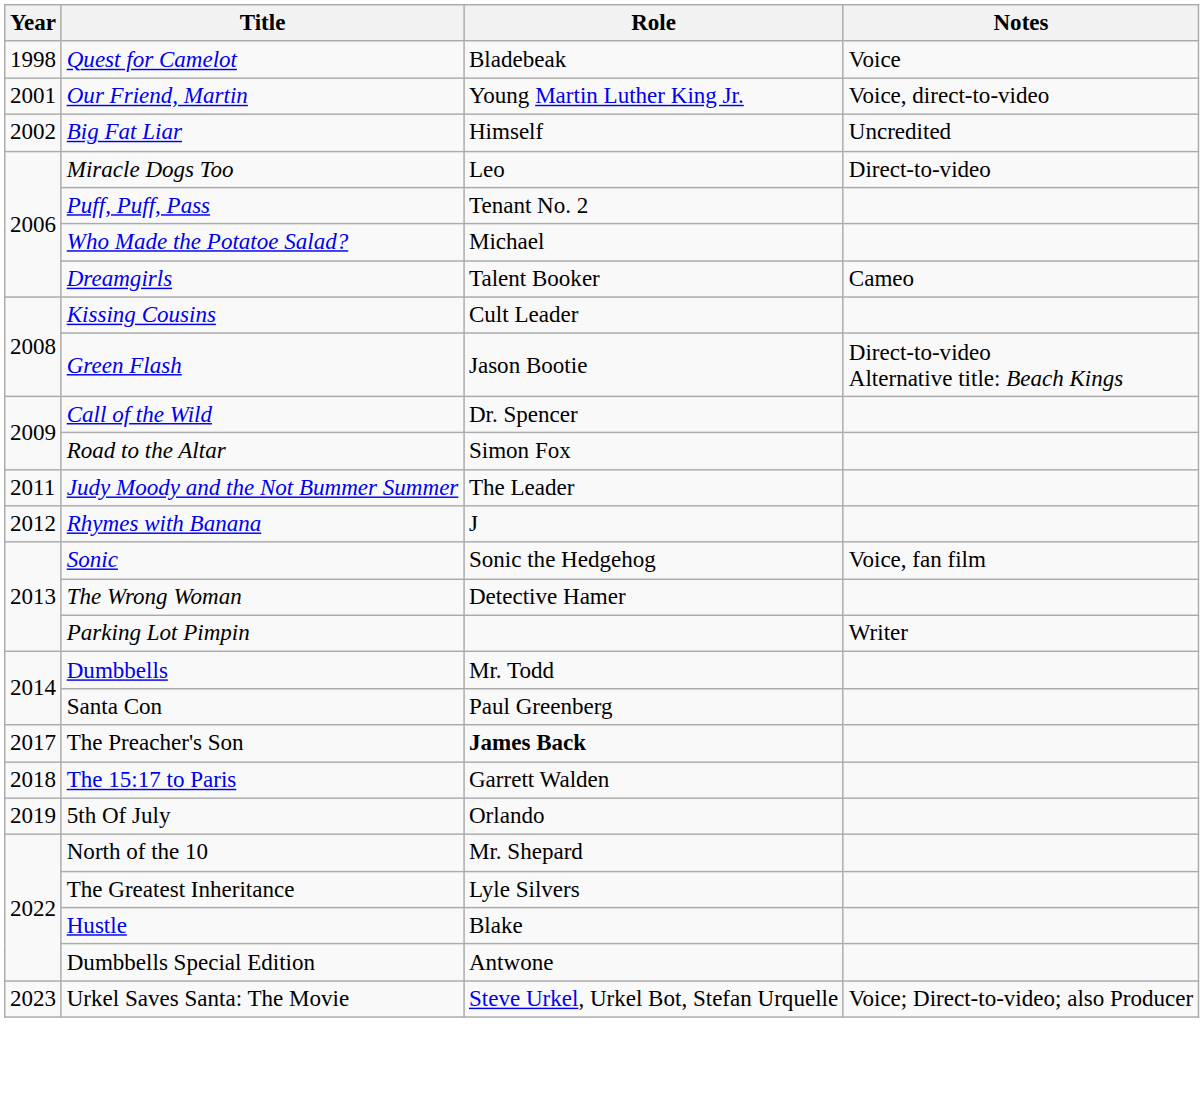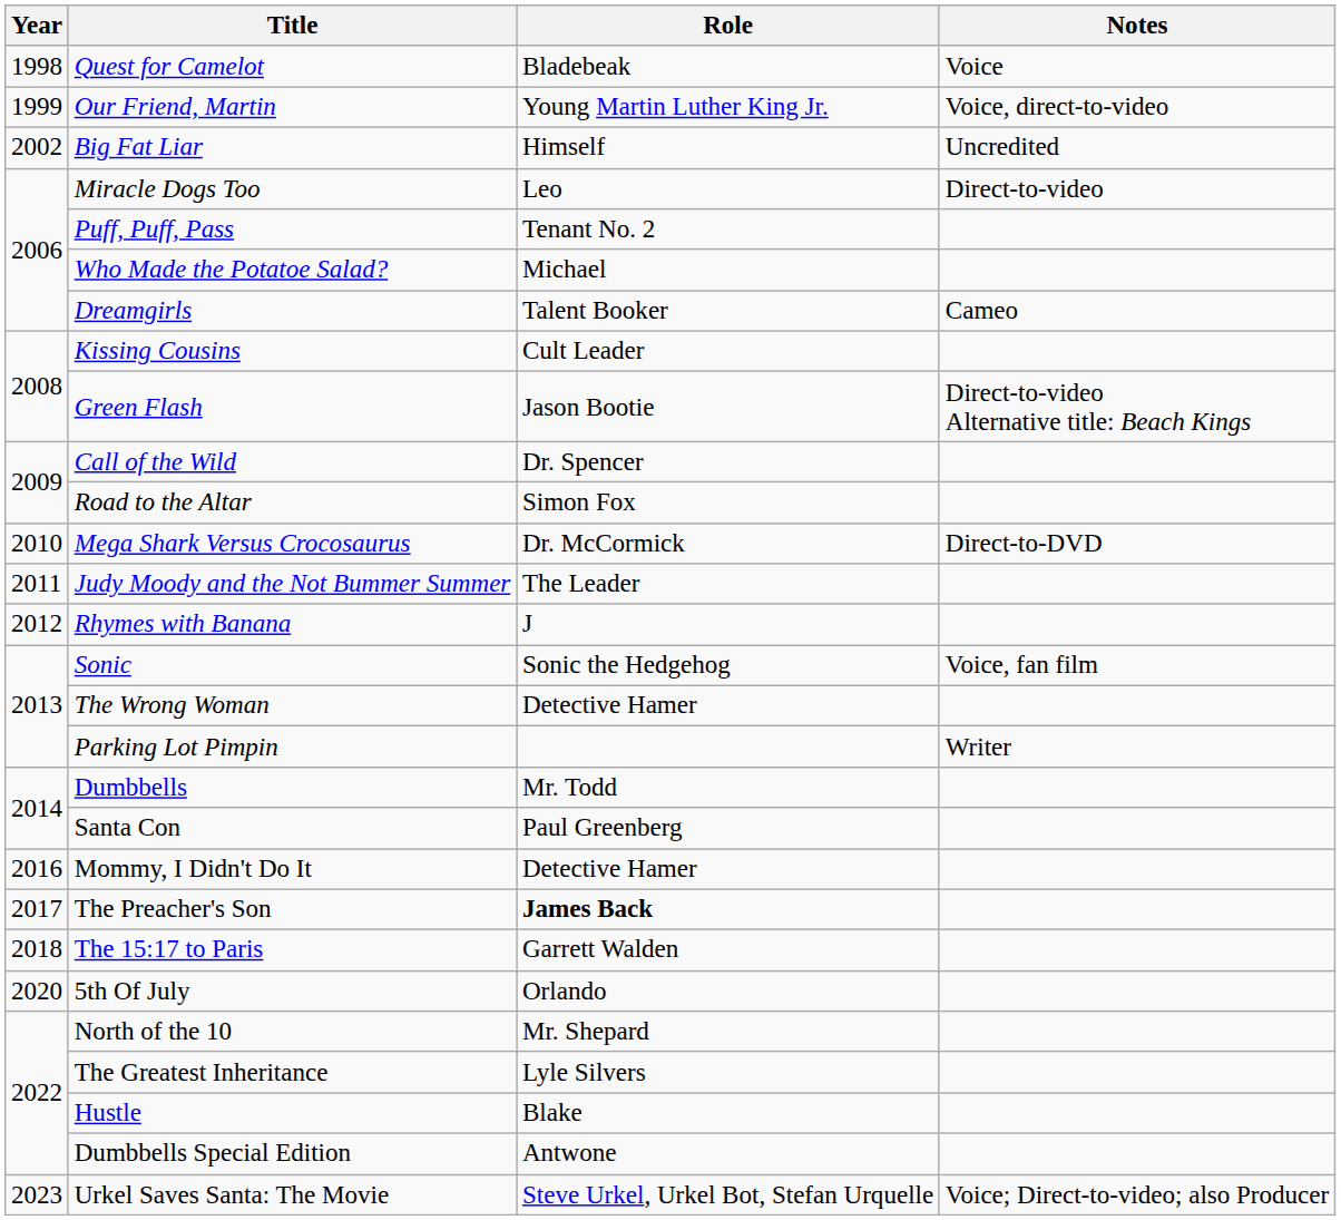 <table class="wikitable sortable">
 <tr>
 <th>Year</th>
 <th>Title</th>
 <th>Role</th>
 <th class="unsortable">Notes</th>
 </tr>
 <tr>
 <td>1998</td>
 <td><em><a href='#'>Quest for Camelot</a></em></td>
 <td>Bladebeak</td>
 <td>Voice</td>
 </tr>
 <tr>
-<td>2001</td>
+<td>1999</td>
 <td><em><a href='#'>Our Friend, Martin</a></em></td>
 <td>Young <a href='#'>Martin Luther King Jr.</a></td>
 <td>Voice, direct-to-video</td>
 </tr>
 <tr>
 <td>2002</td>
 <td><em><a href='#'>Big Fat Liar</a></em></td>
 <td>Himself</td>
 <td>Uncredited</td>
 </tr>
 <tr>
 <td rowspan="4">2006</td>
 <td><em>Miracle Dogs Too</em></td>
 <td>Leo</td>
 <td>Direct-to-video</td>
 </tr>
 <tr>
 <td><em><a href='#'>Puff, Puff, Pass</a></em></td>
 <td>Tenant No. 2</td>
 <td></td>
 </tr>
 <tr>
 <td><em><a href='#'>Who Made the Potatoe Salad?</a></em> </td>
 <td>Michael</td>
 <td></td>
 </tr>
 <tr>
 <td><em><a href='#'>Dreamgirls</a></em></td>
 <td>Talent Booker</td>
 <td>Cameo</td>
 </tr>
 <tr>
 <td rowspan="2">2008</td>
 <td><em><a href='#'>Kissing Cousins</a></em></td>
 <td>Cult Leader</td>
 <td></td>
 </tr>
 <tr>
 <td><em><a href='#'>Green Flash</a></em></td>
 <td>Jason Bootie</td>
 <td>Direct-to-video<br>Alternative title: <em>Beach Kings</em></td>
 </tr>
 <tr>
 <td rowspan="2">2009</td>
 <td><em><a href='#'>Call of the Wild</a></em></td>
 <td>Dr. Spencer</td>
 <td></td>
 </tr>
 <tr>
 <td><em>Road to the Altar</em></td>
 <td>Simon Fox</td>
 <td></td>
 </tr>
 <tr>
+<td>2010</td>
+<td><em><a href='#'>Mega Shark Versus Crocosaurus</a></em></td>
+<td>Dr. McCormick</td>
+<td>Direct-to-DVD</td>
+</tr>
+<tr>
 <td>2011</td>
 <td><em><a href='#'>Judy Moody and the Not Bummer Summer</a></em></td>
 <td>The Leader</td>
 <td></td>
 </tr>
 <tr>
 <td>2012</td>
 <td><em><a href='#'>Rhymes with Banana</a></em></td>
 <td>J</td>
 <td></td>
 </tr>
 <tr>
 <td rowspan="3">2013</td>
 <td><em><a href='#'>Sonic</a></em></td>
 <td>Sonic the Hedgehog</td>
 <td>Voice, fan film</td>
 </tr>
 <tr>
 <td><em>The Wrong Woman</em></td>
 <td>Detective Hamer</td>
 <td></td>
 </tr>
 <tr>
 <td><em>Parking Lot Pimpin<strong></td>
 <td></td>
 <td>Writer</td>
 </tr>
 <tr>
 <td rowspan="2">2014</td>
 <td></em><a href='#'>Dumbbells</a><em></td>
 <td>Mr. Todd</td>
 <td></td>
 </tr>
 <tr>
 <td></em>Santa Con<em></td>
 <td>Paul Greenberg</td>
 <td></td>
 </tr>
 <tr>
+<td>2016</td>
+<td></em>Mommy, I Didn't Do It<em></td>
+<td>Detective Hamer</td>
+<td></td>
+</tr>
+<tr>
 <td>2017</td>
 <td></em>The Preacher's Son<em></td>
 <td><strong>James Back</strong></td>
 <td></td>
 </tr>
 <tr>
 <td>2018</td>
 <td></em><a href='#'>The 15:17 to Paris</a><em></td>
 <td>Garrett Walden</td>
 <td></td>
 </tr>
 <tr>
-<td>2019</td>
+<td>2020</td>
 <td></em>5th Of July<em></td>
 <td>Orlando</td>
 <td></td>
 </tr>
 <tr>
 <td rowspan=4>2022</td>
 <td></em>North of the 10<em></td>
 <td>Mr. Shepard</td>
 <td></td>
 </tr>
 <tr>
 <td></em>The Greatest Inheritance<em></td>
 <td>Lyle Silvers</td>
 <td></td>
 </tr>
 <tr>
 <td></em><a href='#'>Hustle</a><em></td>
 <td>Blake</td>
 <td></td>
 </tr>
 <tr>
 <td></em>Dumbbells Special Edition<em></td>
 <td>Antwone</td>
 <td></td>
 </tr>
 <tr>
 <td>2023</td>
 <td></em>Urkel Saves Santa: The Movie<em></td>
 <td><a href='#'>Steve Urkel</a>, Urkel Bot, Stefan Urquelle</td>
 <td>Voice; Direct-to-video; also Producer</td>
 </tr>
 </table>
